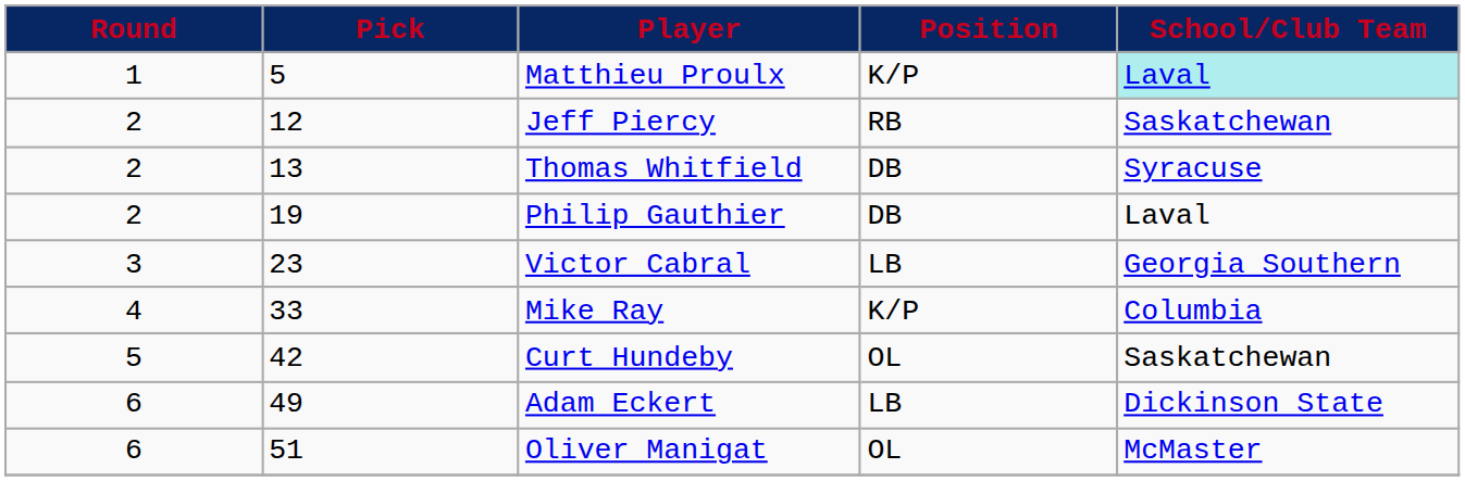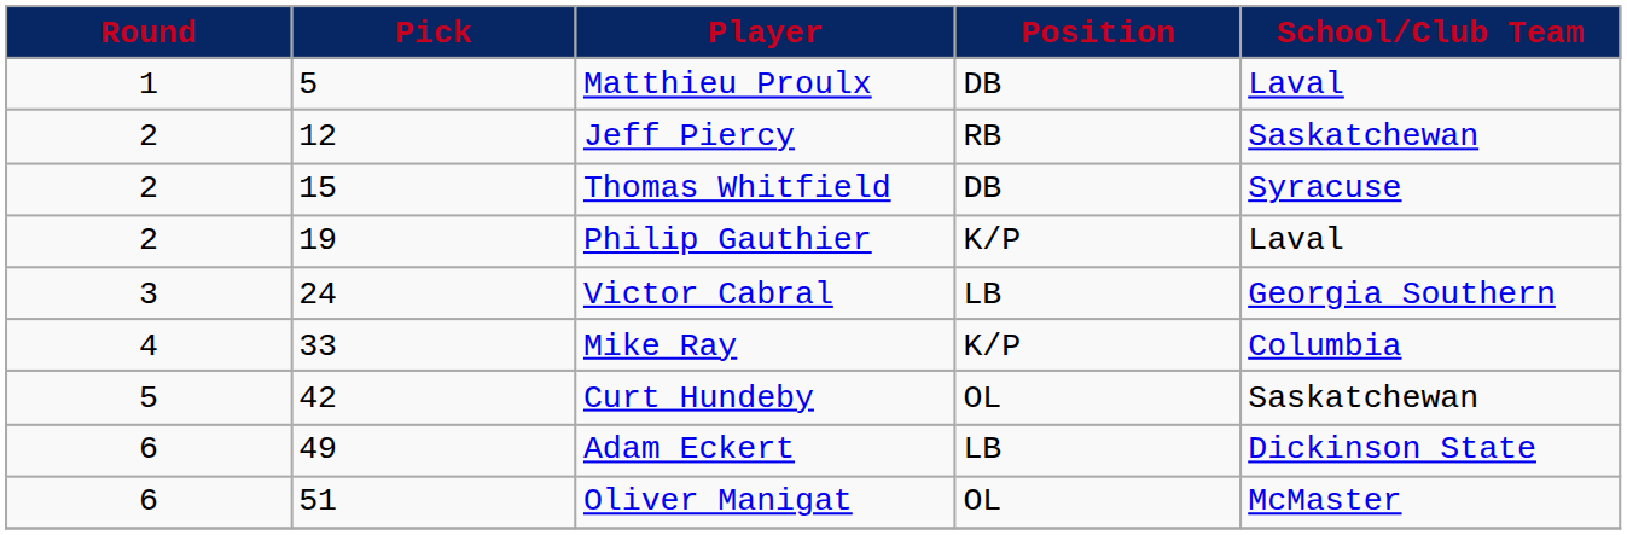 <table class="wikitable sortable sortable">
 <tr>
 <th style="background:#072764;color:#c6011f;" width="15%">Round</th>
 <th style="background:#072764;color:#c6011f;" width="15%">Pick</th>
 <th style="background:#072764;color:#c6011f;" width="20%">Player</th>
 <th style="background:#072764;color:#c6011f;" width="15%">Position</th>
 <th style="background:#072764;color:#c6011f;" width="20%">School/Club Team</th>
 </tr>
 <tr>
 <td align=center>1</td>
 <td>5</td>
 <td><a href='#'>Matthieu Proulx</a></td>
-<td>K/P</td>
-<td style="background: paleturquoise;"><a href='#'>Laval</a></td>
+<td>DB</td>
+<td><a href='#'>Laval</a></td>
 </tr>
 <tr>
 <td align=center>2</td>
 <td>12</td>
 <td><a href='#'>Jeff Piercy</a></td>
 <td>RB</td>
 <td><a href='#'>Saskatchewan</a></td>
 </tr>
 <tr>
 <td align=center>2</td>
-<td>13</td>
+<td>15</td>
 <td><a href='#'>Thomas Whitfield</a></td>
 <td>DB</td>
 <td><a href='#'>Syracuse</a></td>
 </tr>
 <tr>
 <td align=center>2</td>
 <td>19</td>
 <td><a href='#'>Philip Gauthier</a></td>
-<td>DB</td>
+<td>K/P</td>
 <td>Laval</td>
 </tr>
 <tr>
 <td align=center>3</td>
-<td>23</td>
+<td>24</td>
 <td><a href='#'>Victor Cabral</a></td>
 <td>LB</td>
 <td><a href='#'>Georgia Southern</a></td>
 </tr>
 <tr>
 <td align=center>4</td>
 <td>33</td>
 <td><a href='#'>Mike Ray</a></td>
 <td>K/P</td>
 <td><a href='#'>Columbia</a></td>
 </tr>
 <tr>
 <td align=center>5</td>
 <td>42</td>
 <td><a href='#'>Curt Hundeby</a></td>
 <td>OL</td>
 <td>Saskatchewan</td>
 </tr>
 <tr>
 <td align=center>6</td>
 <td>49</td>
 <td><a href='#'>Adam Eckert</a></td>
 <td>LB</td>
 <td><a href='#'>Dickinson State</a></td>
 </tr>
 <tr>
 <td align=center>6</td>
 <td>51</td>
 <td><a href='#'>Oliver Manigat</a></td>
 <td>OL</td>
 <td><a href='#'>McMaster</a></td>
 </tr>
 <tr>
 </tr>
 </table>
